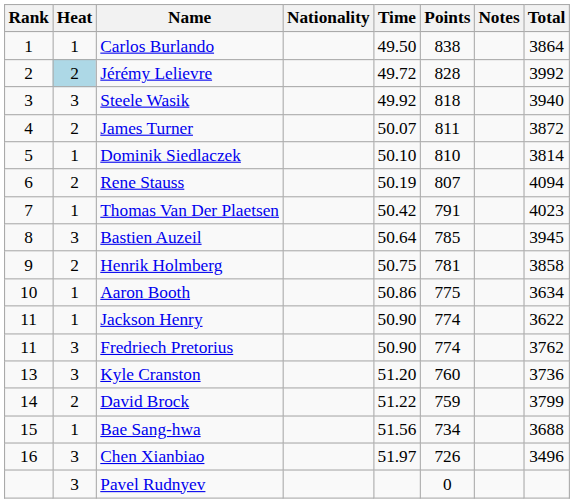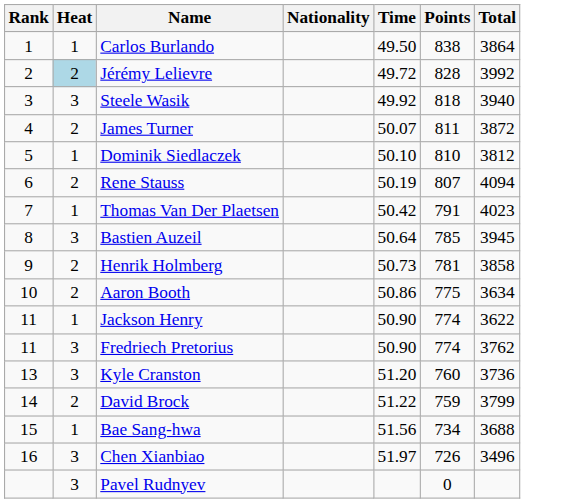 <table class="wikitable sortable" style="text-align:center">
 <tr>
 <th>Rank</th>
 <th>Heat</th>
 <th>Name</th>
 <th>Nationality</th>
 <th>Time</th>
 <th>Points</th>
-<th>Notes</th>
 <th>Total</th>
 </tr>
 <tr>
 <td>1</td>
 <td>1</td>
 <td align="left"><a href='#'>Carlos Burlando</a></td>
 <td align=left></td>
 <td>49.50</td>
 <td>838</td>
-<td></td>
 <td>3864</td>
 </tr>
 <tr>
 <td>2</td>
 <td style="background: lightblue;">2</td>
 <td align="left"><a href='#'>Jérémy Lelievre</a></td>
 <td align=left></td>
 <td>49.72</td>
 <td>828</td>
-<td></td>
 <td>3992</td>
 </tr>
 <tr>
 <td>3</td>
 <td>3</td>
 <td align="left"><a href='#'>Steele Wasik</a></td>
 <td align=left></td>
 <td>49.92</td>
 <td>818</td>
-<td></td>
 <td>3940</td>
 </tr>
 <tr>
 <td>4</td>
 <td>2</td>
 <td align="left"><a href='#'>James Turner</a></td>
 <td align=left></td>
 <td>50.07</td>
 <td>811</td>
-<td></td>
 <td>3872</td>
 </tr>
 <tr>
 <td>5</td>
 <td>1</td>
 <td align="left"><a href='#'>Dominik Siedlaczek</a></td>
 <td align=left></td>
 <td>50.10</td>
 <td>810</td>
-<td></td>
-<td>3814</td>
+<td>3812</td>
 </tr>
 <tr>
 <td>6</td>
 <td>2</td>
 <td align="left"><a href='#'>Rene Stauss</a></td>
 <td align=left></td>
 <td>50.19</td>
 <td>807</td>
-<td></td>
 <td>4094</td>
 </tr>
 <tr>
 <td>7</td>
 <td>1</td>
 <td align="left"><a href='#'>Thomas Van Der Plaetsen</a></td>
 <td align=left></td>
 <td>50.42</td>
 <td>791</td>
-<td></td>
 <td>4023</td>
 </tr>
 <tr>
 <td>8</td>
 <td>3</td>
 <td align="left"><a href='#'>Bastien Auzeil</a></td>
 <td align=left></td>
 <td>50.64</td>
 <td>785</td>
-<td></td>
 <td>3945</td>
 </tr>
 <tr>
 <td>9</td>
 <td>2</td>
 <td align="left"><a href='#'>Henrik Holmberg</a></td>
 <td align=left></td>
-<td>50.75</td>
+<td>50.73</td>
 <td>781</td>
-<td></td>
 <td>3858</td>
 </tr>
 <tr>
 <td>10</td>
-<td>1</td>
+<td>2</td>
 <td align="left"><a href='#'>Aaron Booth</a></td>
 <td align=left></td>
 <td>50.86</td>
 <td>775</td>
-<td></td>
 <td>3634</td>
 </tr>
 <tr>
 <td>11</td>
 <td>1</td>
 <td align="left"><a href='#'>Jackson Henry</a></td>
 <td align=left></td>
 <td>50.90</td>
 <td>774</td>
-<td></td>
 <td>3622</td>
 </tr>
 <tr>
 <td>11</td>
 <td>3</td>
 <td align="left"><a href='#'>Fredriech Pretorius</a></td>
 <td align=left></td>
 <td>50.90</td>
 <td>774</td>
-<td></td>
 <td>3762</td>
 </tr>
 <tr>
 <td>13</td>
 <td>3</td>
 <td align="left"><a href='#'>Kyle Cranston</a></td>
 <td align=left></td>
 <td>51.20</td>
 <td>760</td>
-<td></td>
 <td>3736</td>
 </tr>
 <tr>
 <td>14</td>
 <td>2</td>
 <td align="left"><a href='#'>David Brock</a></td>
 <td align=left></td>
 <td>51.22</td>
 <td>759</td>
-<td></td>
 <td>3799</td>
 </tr>
 <tr>
 <td>15</td>
 <td>1</td>
 <td align="left"><a href='#'>Bae Sang-hwa</a></td>
 <td align=left></td>
 <td>51.56</td>
 <td>734</td>
-<td></td>
 <td>3688</td>
 </tr>
 <tr>
 <td>16</td>
 <td>3</td>
 <td align="left"><a href='#'>Chen Xianbiao</a></td>
 <td align=left></td>
 <td>51.97</td>
 <td>726</td>
-<td></td>
 <td>3496</td>
 </tr>
 <tr>
 <td></td>
 <td>3</td>
 <td align="left"><a href='#'>Pavel Rudnyev</a></td>
 <td align=left></td>
 <td></td>
 <td>0</td>
 <td></td>
-<td></td>
 </tr>
 </table>
